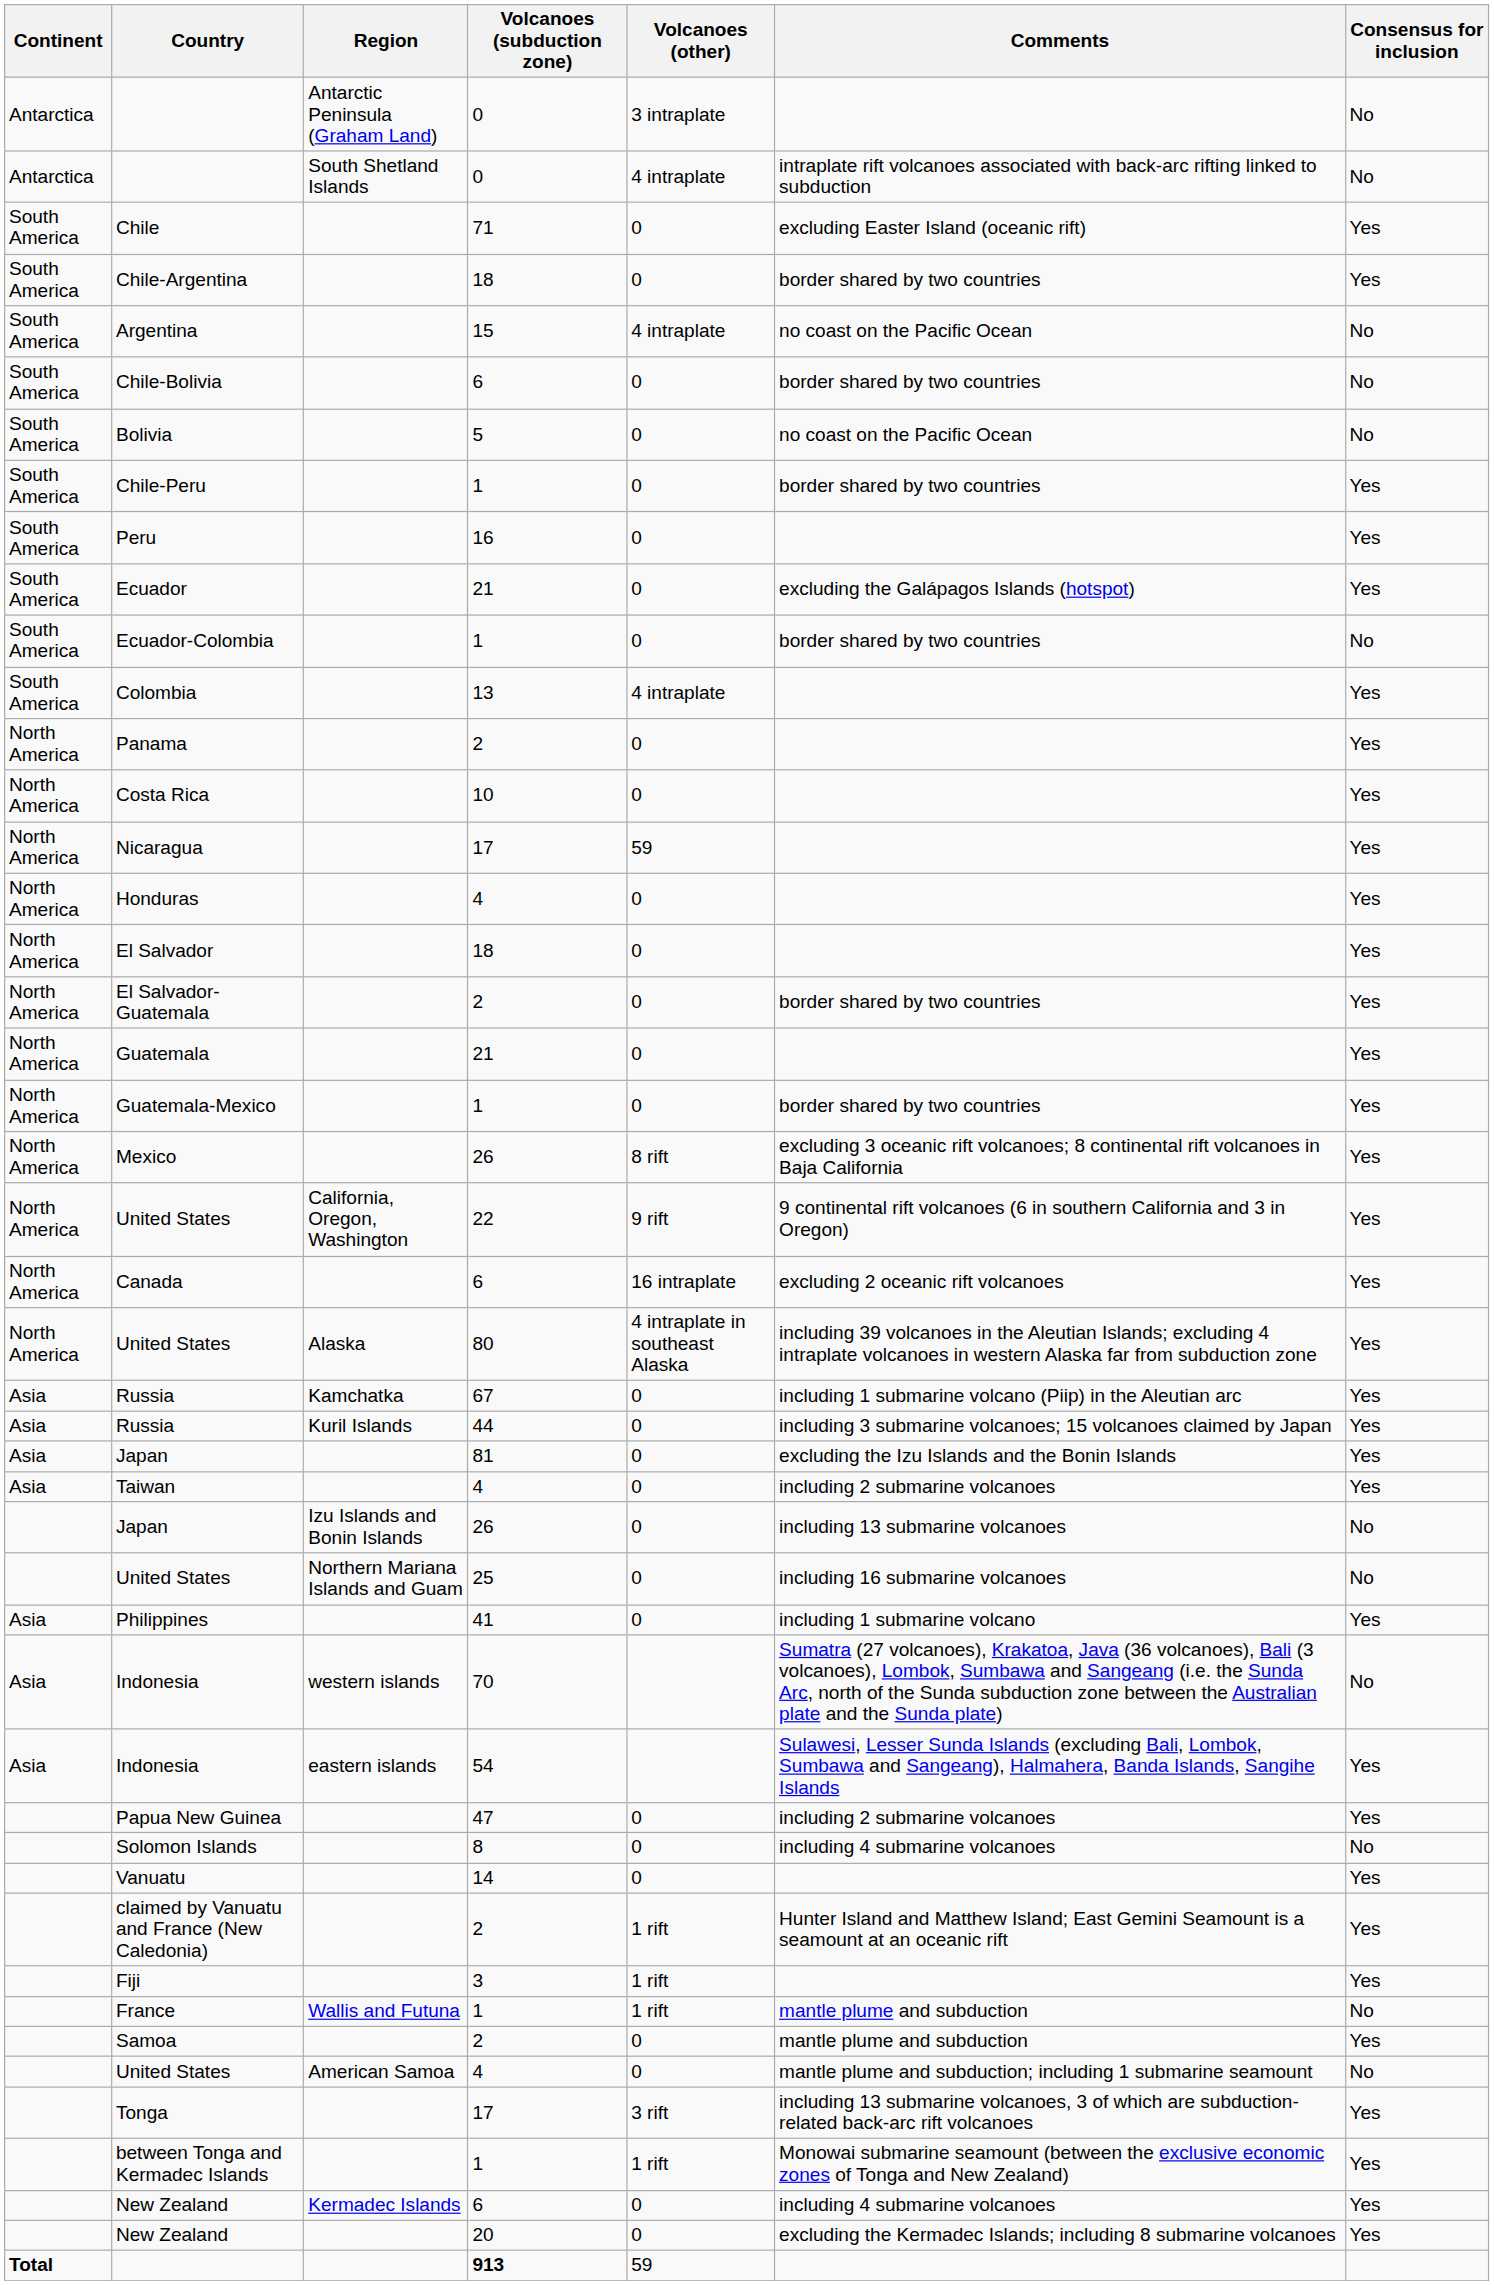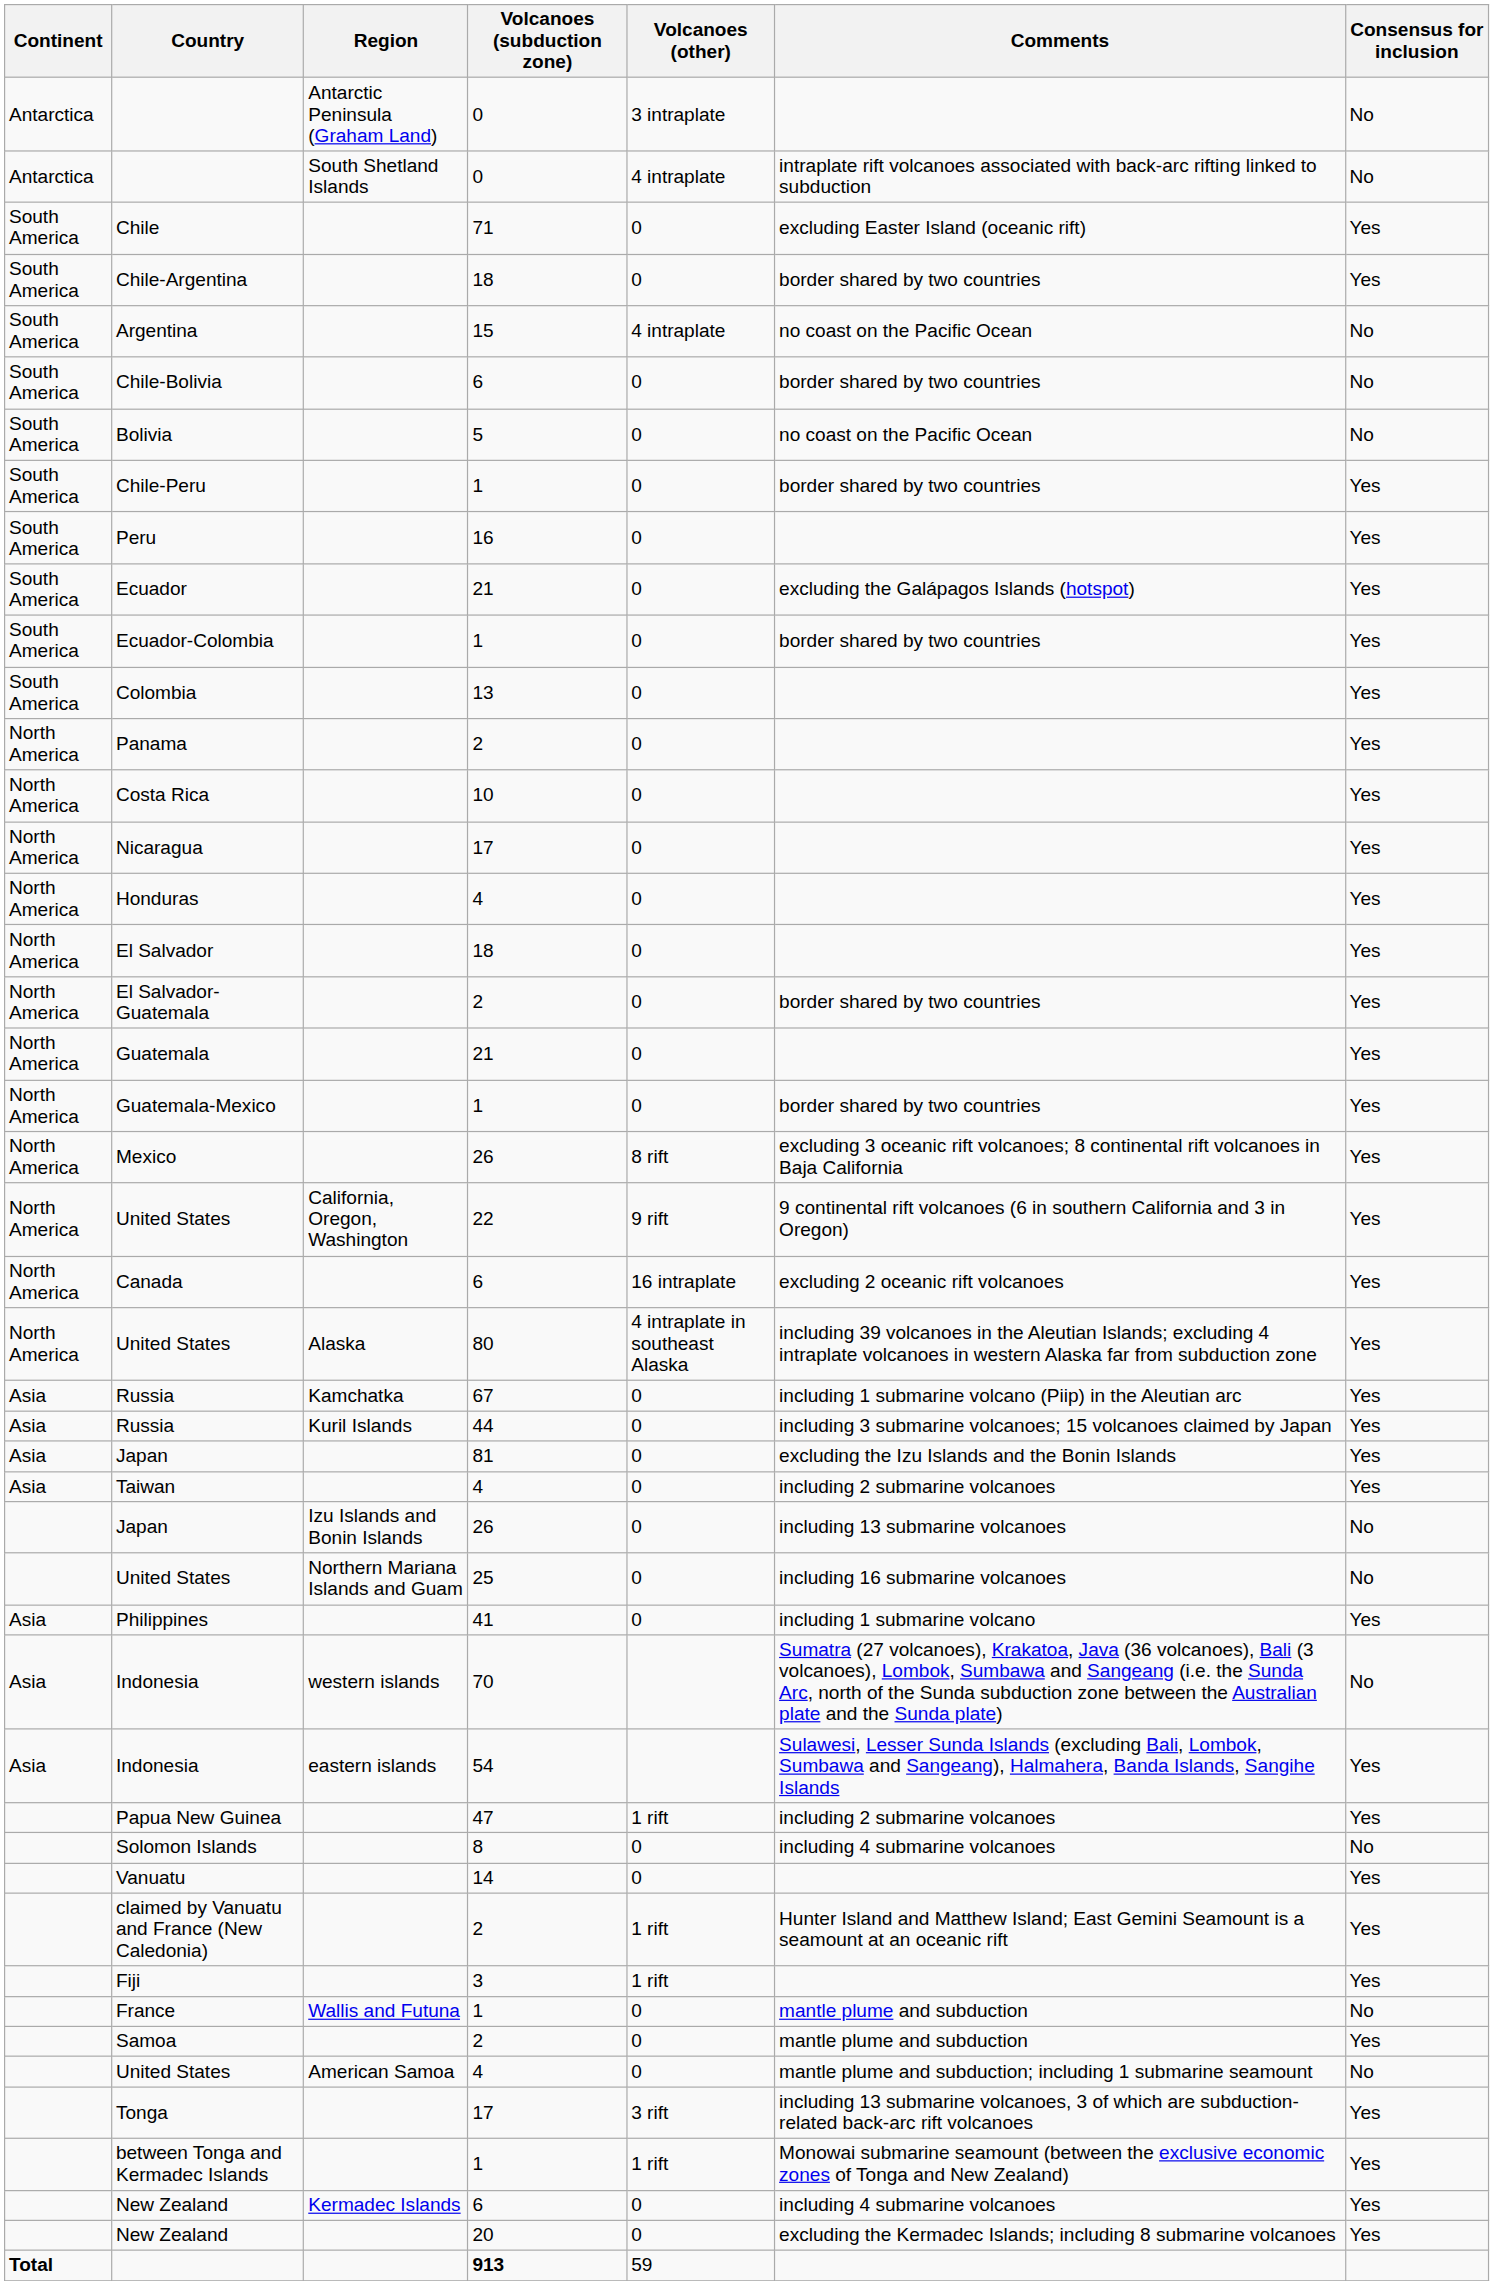 <table class="wikitable sortable" style="margin:left">
 <tr>
 <th>Continent</th>
 <th>Country</th>
 <th>Region</th>
 <th>Volcanoes (subduction zone)</th>
 <th>Volcanoes (other)</th>
 <th>Comments</th>
 <th>Consensus for inclusion</th>
 </tr>
 <tr>
 <td>Antarctica</td>
 <td></td>
 <td>Antarctic Peninsula (<a href='#'>Graham Land</a>)</td>
 <td>0</td>
 <td>3 intraplate</td>
 <td></td>
 <td>No</td>
 </tr>
 <tr>
 <td>Antarctica</td>
 <td></td>
 <td>South Shetland Islands</td>
 <td>0</td>
 <td>4 intraplate</td>
 <td>intraplate rift volcanoes associated with back-arc rifting linked to subduction</td>
 <td>No</td>
 </tr>
 <tr>
 <td>South America</td>
 <td>Chile</td>
 <td></td>
 <td>71</td>
 <td>0</td>
 <td>excluding Easter Island (oceanic rift)</td>
 <td>Yes</td>
 </tr>
 <tr>
 <td>South America</td>
 <td>Chile-Argentina</td>
 <td></td>
 <td>18</td>
 <td>0</td>
 <td>border shared by two countries</td>
 <td>Yes</td>
 </tr>
 <tr>
 <td>South America</td>
 <td>Argentina</td>
 <td></td>
 <td>15</td>
 <td>4 intraplate</td>
 <td>no coast on the Pacific Ocean</td>
 <td>No</td>
 </tr>
 <tr>
 <td>South America</td>
 <td>Chile-Bolivia</td>
 <td></td>
 <td>6</td>
 <td>0</td>
 <td>border shared by two countries</td>
 <td>No</td>
 </tr>
 <tr>
 <td>South America</td>
 <td>Bolivia</td>
 <td></td>
 <td>5</td>
 <td>0</td>
 <td>no coast on the Pacific Ocean</td>
 <td>No</td>
 </tr>
 <tr>
 <td>South America</td>
 <td>Chile-Peru</td>
 <td></td>
 <td>1</td>
 <td>0</td>
 <td>border shared by two countries</td>
 <td>Yes</td>
 </tr>
 <tr>
 <td>South America</td>
 <td>Peru</td>
 <td></td>
 <td>16</td>
 <td>0</td>
 <td></td>
 <td>Yes</td>
 </tr>
 <tr>
 <td>South America</td>
 <td>Ecuador</td>
 <td></td>
 <td>21</td>
 <td>0</td>
 <td>excluding the Galápagos Islands (<a href='#'>hotspot</a>)</td>
 <td>Yes</td>
 </tr>
 <tr>
 <td>South America</td>
 <td>Ecuador-Colombia</td>
 <td></td>
 <td>1</td>
 <td>0</td>
 <td>border shared by two countries</td>
-<td>No</td>
+<td>Yes</td>
 </tr>
 <tr>
 <td>South America</td>
 <td>Colombia</td>
 <td></td>
 <td>13</td>
-<td>4 intraplate</td>
+<td>0</td>
 <td></td>
 <td>Yes</td>
 </tr>
 <tr>
 <td>North America</td>
 <td>Panama</td>
 <td></td>
 <td>2</td>
 <td>0</td>
 <td></td>
 <td>Yes</td>
 </tr>
 <tr>
 <td>North America</td>
 <td>Costa Rica</td>
 <td></td>
 <td>10</td>
 <td>0</td>
 <td></td>
 <td>Yes</td>
 </tr>
 <tr>
 <td>North America</td>
 <td>Nicaragua</td>
 <td></td>
 <td>17</td>
-<td>59</td>
+<td>0</td>
 <td></td>
 <td>Yes</td>
 </tr>
 <tr>
 <td>North America</td>
 <td>Honduras</td>
 <td></td>
 <td>4</td>
 <td>0</td>
 <td></td>
 <td>Yes</td>
 </tr>
 <tr>
 <td>North America</td>
 <td>El Salvador</td>
 <td></td>
 <td>18</td>
 <td>0</td>
 <td></td>
 <td>Yes</td>
 </tr>
 <tr>
 <td>North America</td>
 <td>El Salvador-Guatemala</td>
 <td></td>
 <td>2</td>
 <td>0</td>
 <td>border shared by two countries</td>
 <td>Yes</td>
 </tr>
 <tr>
 <td>North America</td>
 <td>Guatemala</td>
 <td></td>
 <td>21</td>
 <td>0</td>
 <td></td>
 <td>Yes</td>
 </tr>
 <tr>
 <td>North America</td>
 <td>Guatemala-Mexico</td>
 <td></td>
 <td>1</td>
 <td>0</td>
 <td>border shared by two countries</td>
 <td>Yes</td>
 </tr>
 <tr>
 <td>North America</td>
 <td>Mexico</td>
 <td></td>
 <td>26</td>
 <td>8 rift</td>
 <td>excluding 3 oceanic rift volcanoes; 8 continental rift volcanoes in Baja California</td>
 <td>Yes</td>
 </tr>
 <tr>
 <td>North America</td>
 <td>United States</td>
 <td>California, Oregon, Washington</td>
 <td>22</td>
 <td>9 rift</td>
 <td>9 continental rift volcanoes (6 in southern California and 3 in Oregon)</td>
 <td>Yes</td>
 </tr>
 <tr>
 <td>North America</td>
 <td>Canada</td>
 <td></td>
 <td>6</td>
 <td>16 intraplate</td>
 <td>excluding 2 oceanic rift volcanoes</td>
 <td>Yes</td>
 </tr>
 <tr>
 <td>North America</td>
 <td>United States</td>
 <td>Alaska</td>
 <td>80</td>
 <td>4 intraplate in southeast Alaska</td>
 <td>including 39 volcanoes in the Aleutian Islands; excluding 4 intraplate volcanoes in western Alaska far from subduction zone</td>
 <td>Yes</td>
 </tr>
 <tr>
 <td>Asia</td>
 <td>Russia</td>
 <td>Kamchatka</td>
 <td>67</td>
 <td>0</td>
 <td>including 1 submarine volcano (Piip) in the Aleutian arc</td>
 <td>Yes</td>
 </tr>
 <tr>
 <td>Asia</td>
 <td>Russia</td>
 <td>Kuril Islands</td>
 <td>44</td>
 <td>0</td>
 <td>including 3 submarine volcanoes; 15 volcanoes claimed by Japan</td>
 <td>Yes</td>
 </tr>
 <tr>
 <td>Asia</td>
 <td>Japan</td>
 <td></td>
 <td>81</td>
 <td>0</td>
 <td>excluding the Izu Islands and the Bonin Islands</td>
 <td>Yes</td>
 </tr>
 <tr>
 <td>Asia</td>
 <td>Taiwan</td>
 <td></td>
 <td>4</td>
 <td>0</td>
 <td>including 2 submarine volcanoes</td>
 <td>Yes</td>
 </tr>
 <tr>
 <td></td>
 <td>Japan</td>
 <td>Izu Islands and Bonin Islands</td>
 <td>26</td>
 <td>0</td>
 <td>including 13 submarine volcanoes</td>
 <td>No</td>
 </tr>
 <tr>
 <td></td>
 <td>United States</td>
 <td>Northern Mariana Islands and Guam</td>
 <td>25</td>
 <td>0</td>
 <td>including 16 submarine volcanoes</td>
 <td>No</td>
 </tr>
 <tr>
 <td>Asia</td>
 <td>Philippines</td>
 <td></td>
 <td>41</td>
 <td>0</td>
 <td>including 1 submarine volcano</td>
 <td>Yes</td>
 </tr>
 <tr>
 <td>Asia</td>
 <td>Indonesia</td>
 <td>western islands</td>
 <td>70</td>
 <td></td>
 <td><a href='#'>Sumatra</a> (27 volcanoes), <a href='#'>Krakatoa</a>, <a href='#'>Java</a> (36 volcanoes), <a href='#'>Bali</a> (3 volcanoes), <a href='#'>Lombok</a>, <a href='#'>Sumbawa</a> and <a href='#'>Sangeang</a> (i.e. the <a href='#'>Sunda Arc</a>, north of the Sunda subduction zone between the <a href='#'>Australian plate</a> and the <a href='#'>Sunda plate</a>)</td>
 <td>No</td>
 </tr>
 <tr>
 <td>Asia</td>
 <td>Indonesia</td>
 <td>eastern islands</td>
 <td>54</td>
 <td></td>
 <td><a href='#'>Sulawesi</a>, <a href='#'>Lesser Sunda Islands</a> (excluding <a href='#'>Bali</a>, <a href='#'>Lombok</a>, <a href='#'>Sumbawa</a> and <a href='#'>Sangeang</a>), <a href='#'>Halmahera</a>, <a href='#'>Banda Islands</a>, <a href='#'>Sangihe Islands</a></td>
 <td>Yes</td>
 </tr>
 <tr>
 <td></td>
 <td>Papua New Guinea</td>
 <td></td>
 <td>47</td>
-<td>0</td>
+<td>1 rift</td>
 <td>including 2 submarine volcanoes</td>
 <td>Yes</td>
 </tr>
 <tr>
 <td></td>
 <td>Solomon Islands</td>
 <td></td>
 <td>8</td>
 <td>0</td>
 <td>including 4 submarine volcanoes</td>
 <td>No</td>
 </tr>
 <tr>
 <td></td>
 <td>Vanuatu</td>
 <td></td>
 <td>14</td>
 <td>0</td>
 <td></td>
 <td>Yes</td>
 </tr>
 <tr>
 <td></td>
 <td>claimed by Vanuatu and France (New Caledonia)</td>
 <td></td>
 <td>2</td>
 <td>1 rift</td>
 <td>Hunter Island and Matthew Island; East Gemini Seamount is a seamount at an oceanic rift</td>
 <td>Yes</td>
 </tr>
 <tr>
 <td></td>
 <td>Fiji</td>
 <td></td>
 <td>3</td>
 <td>1 rift</td>
 <td></td>
 <td>Yes</td>
 </tr>
 <tr>
 <td></td>
 <td>France</td>
 <td><a href='#'>Wallis and Futuna</a></td>
 <td>1</td>
-<td>1 rift</td>
+<td>0</td>
 <td><a href='#'>mantle plume</a> and subduction</td>
 <td>No</td>
 </tr>
 <tr>
 <td></td>
 <td>Samoa</td>
 <td></td>
 <td>2</td>
 <td>0</td>
 <td>mantle plume and subduction</td>
 <td>Yes</td>
 </tr>
 <tr>
 <td></td>
 <td>United States</td>
 <td>American Samoa</td>
 <td>4</td>
 <td>0</td>
 <td>mantle plume and subduction; including 1 submarine seamount</td>
 <td>No</td>
 </tr>
 <tr>
 <td></td>
 <td>Tonga</td>
 <td></td>
 <td>17</td>
 <td>3 rift</td>
 <td>including 13 submarine volcanoes, 3 of which are subduction-related back-arc rift volcanoes</td>
 <td>Yes</td>
 </tr>
 <tr>
 <td></td>
 <td>between Tonga and Kermadec Islands</td>
 <td></td>
 <td>1</td>
 <td>1 rift</td>
 <td>Monowai submarine seamount (between the <a href='#'>exclusive economic zones</a> of Tonga and New Zealand)</td>
 <td>Yes</td>
 </tr>
 <tr>
 <td></td>
 <td>New Zealand</td>
 <td><a href='#'>Kermadec Islands</a></td>
 <td>6</td>
 <td>0</td>
 <td>including 4 submarine volcanoes</td>
 <td>Yes</td>
 </tr>
 <tr>
 <td></td>
 <td>New Zealand</td>
 <td></td>
 <td>20</td>
 <td>0</td>
 <td>excluding the Kermadec Islands; including 8 submarine volcanoes</td>
 <td>Yes</td>
 </tr>
 <tr class="sortbottom">
 <td><strong>Total</strong></td>
 <td></td>
 <td></td>
 <td><strong>913</strong></td>
 <td>59</td>
 <td></td>
 <td></td>
 </tr>
 <tr>
 </tr>
 </table>
